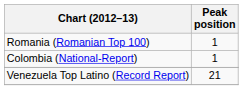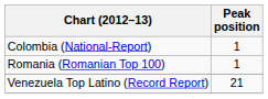 <table class="wikitable sortable">
 <tr>
 <th>Chart (2012–13)</th>
 <th>Peak<br>position</th>
 </tr>
 <tr>
-<td>Romania (<a href='#'>Romanian Top 100</a>)</td>
+<td>Colombia (<a href='#'>National-Report</a>)</td>
 <td align="center">1</td>
 </tr>
 <tr>
-<td>Colombia (<a href='#'>National-Report</a>)</td>
+<td>Romania (<a href='#'>Romanian Top 100</a>)</td>
 <td align="center">1</td>
 </tr>
 <tr>
 </tr>
 <tr>
 </tr>
 <tr>
 </tr>
 <tr>
 </tr>
 <tr>
 </tr>
 <tr>
 <td>Venezuela Top Latino (<a href='#'>Record Report</a>)</td>
 <td align="center">21</td>
 </tr>
 <tr>
 </tr>
 </table>
